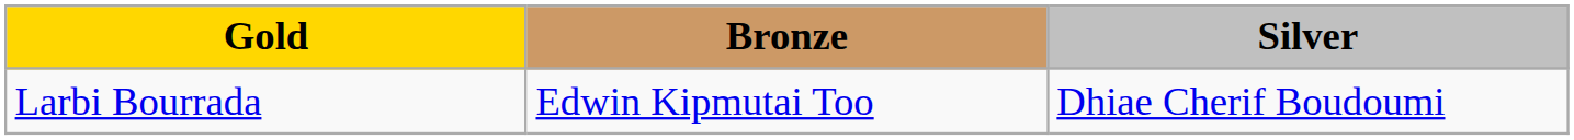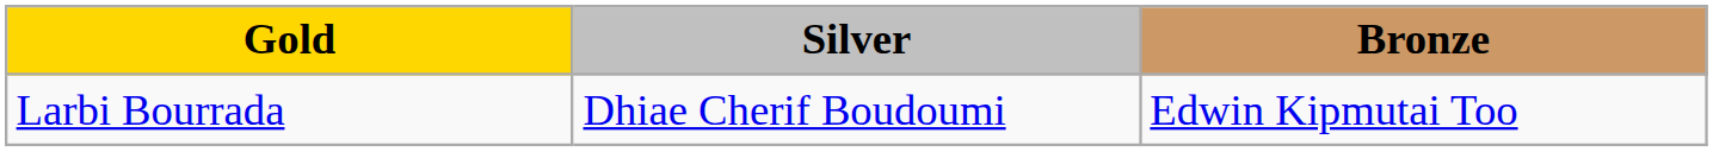 <table class="wikitable" style="text-align:left">
 <tr align="center">
 <td width=200 bgcolor=gold><strong>Gold</strong></td>
+<td width=200 bgcolor=silver><strong>Silver</strong></td>
 <td width=200 bgcolor=CC9966><strong>Bronze</strong></td>
-<td width=200 bgcolor=silver><strong>Silver</strong></td>
 </tr>
 <tr>
 <td><a href='#'>Larbi Bourrada</a><br><em></em></td>
+<td><a href='#'>Dhiae Cherif Boudoumi</a><br><em></em></td>
 <td><a href='#'>Edwin Kipmutai Too</a><br><em></em></td>
-<td><a href='#'>Dhiae Cherif Boudoumi</a><br><em></em></td>
 </tr>
 </table>
